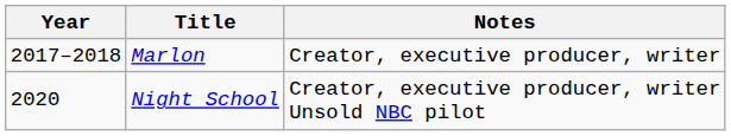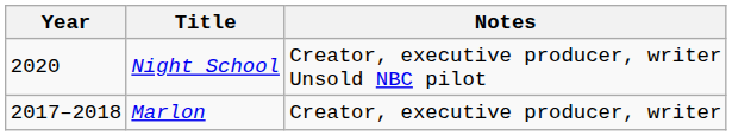 <table class="wikitable">
 <tr>
 <th>Year</th>
 <th>Title</th>
 <th>Notes</th>
 </tr>
 <tr>
+<td>2020</td>
+<td><em><a href='#'>Night School</a></em></td>
+<td>Creator, executive producer, writer <br>Unsold <a href='#'>NBC</a> pilot</td>
+</tr>
+<tr>
 <td>2017–2018</td>
 <td><em><a href='#'>Marlon</a></em></td>
 <td>Creator, executive producer, writer</td>
 </tr>
-<tr>
-<td>2020</td>
-<td><em><a href='#'>Night School</a></em></td>
-<td>Creator, executive producer, writer <br>Unsold <a href='#'>NBC</a> pilot</td>
-</tr>
 </table>
